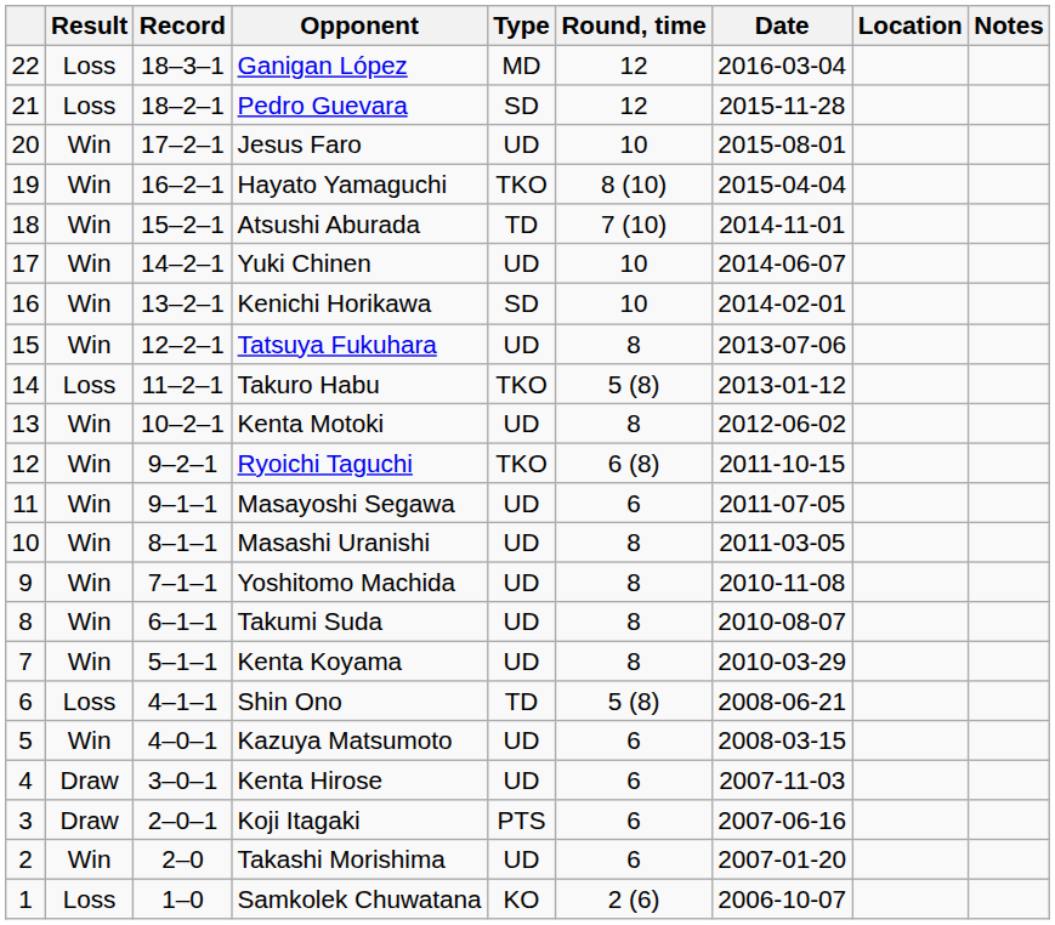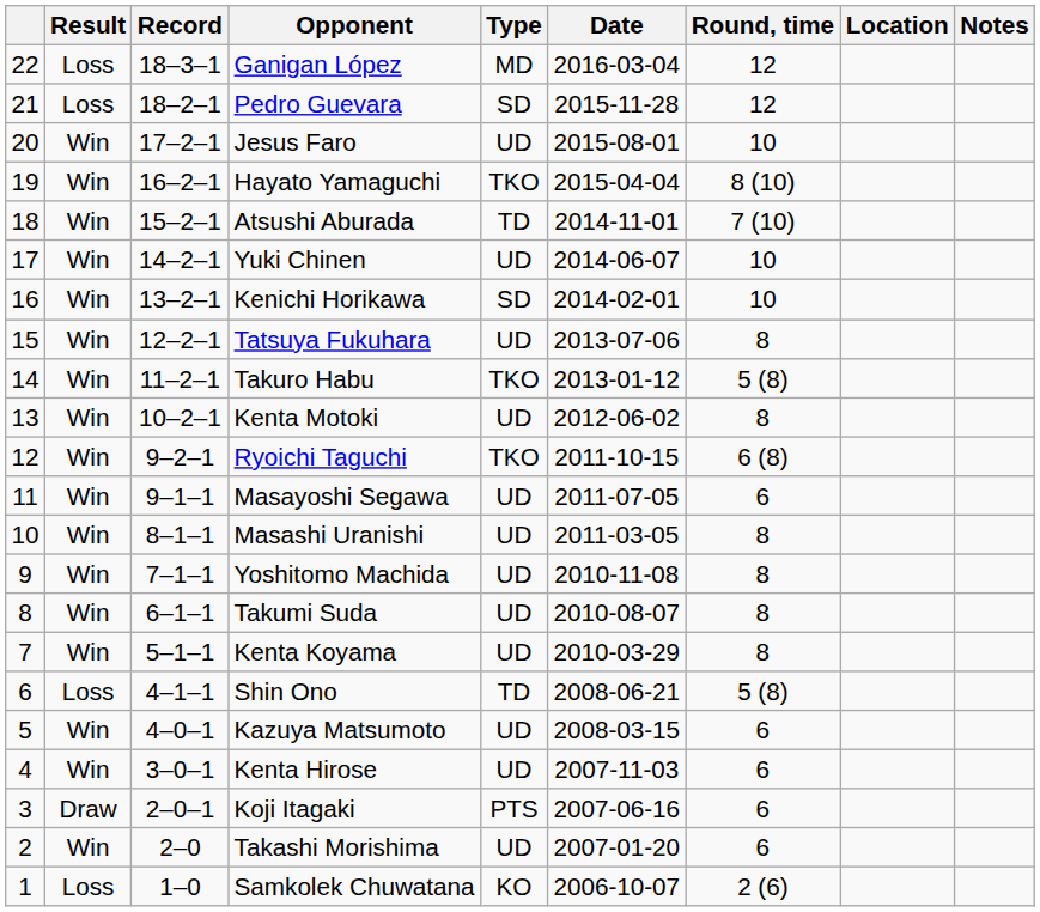 <table class="wikitable" style="text-align:center; font-size:95%">
 <tr>
 <th></th>
 <th>Result</th>
 <th>Record</th>
 <th>Opponent</th>
 <th>Type</th>
+<th>Date</th>
 <th>Round, time</th>
-<th>Date</th>
 <th>Location</th>
 <th>Notes</th>
 </tr>
 <tr>
 <td>22</td>
 <td>Loss</td>
 <td>18–3–1</td>
 <td align=left> <a href='#'>Ganigan López</a></td>
 <td>MD</td>
+<td>2016-03-04</td>
 <td>12</td>
-<td>2016-03-04</td>
 <td align=left> </td>
 <td align=left></td>
 </tr>
 <tr>
 <td>21</td>
 <td>Loss</td>
 <td>18–2–1</td>
 <td align=left> <a href='#'>Pedro Guevara</a></td>
 <td>SD</td>
+<td>2015-11-28</td>
 <td>12</td>
-<td>2015-11-28</td>
 <td align=left> </td>
 <td align=left></td>
 </tr>
 <tr>
 <td>20</td>
 <td>Win</td>
 <td>17–2–1</td>
 <td align=left> Jesus Faro</td>
 <td>UD</td>
+<td>2015-08-01</td>
 <td>10</td>
-<td>2015-08-01</td>
 <td align=left> </td>
 <td align=left></td>
 </tr>
 <tr>
 <td>19</td>
 <td>Win</td>
 <td>16–2–1</td>
 <td align=left> Hayato Yamaguchi</td>
 <td>TKO</td>
+<td>2015-04-04</td>
 <td>8 (10)</td>
-<td>2015-04-04</td>
 <td align=left> </td>
 <td align=left></td>
 </tr>
 <tr>
 <td>18</td>
 <td>Win</td>
 <td>15–2–1</td>
 <td align=left> Atsushi Aburada</td>
 <td>TD</td>
+<td>2014-11-01</td>
 <td>7 (10)</td>
-<td>2014-11-01</td>
 <td align=left> </td>
 <td align=left></td>
 </tr>
 <tr>
 <td>17</td>
 <td>Win</td>
 <td>14–2–1</td>
 <td align=left> Yuki Chinen</td>
 <td>UD</td>
+<td>2014-06-07</td>
 <td>10</td>
-<td>2014-06-07</td>
 <td align=left> </td>
 <td align=left></td>
 </tr>
 <tr>
 <td>16</td>
 <td>Win</td>
 <td>13–2–1</td>
 <td align=left> Kenichi Horikawa</td>
 <td>SD</td>
+<td>2014-02-01</td>
 <td>10</td>
-<td>2014-02-01</td>
 <td align=left> </td>
 <td align=left></td>
 </tr>
 <tr>
 <td>15</td>
 <td>Win</td>
 <td>12–2–1</td>
 <td align=left> <a href='#'>Tatsuya Fukuhara</a></td>
 <td>UD</td>
+<td>2013-07-06</td>
 <td>8</td>
-<td>2013-07-06</td>
 <td align=left> </td>
 <td align=left></td>
 </tr>
 <tr>
 <td>14</td>
-<td>Loss</td>
+<td>Win</td>
 <td>11–2–1</td>
 <td align=left> Takuro Habu</td>
 <td>TKO</td>
+<td>2013-01-12</td>
 <td>5 (8)</td>
-<td>2013-01-12</td>
 <td align=left> </td>
 <td align=left></td>
 </tr>
 <tr>
 <td>13</td>
 <td>Win</td>
 <td>10–2–1</td>
 <td align=left> Kenta Motoki</td>
 <td>UD</td>
+<td>2012-06-02</td>
 <td>8</td>
-<td>2012-06-02</td>
 <td align=left> </td>
 <td align=left></td>
 </tr>
 <tr>
 <td>12</td>
 <td>Win</td>
 <td>9–2–1</td>
 <td align=left> <a href='#'>Ryoichi Taguchi</a></td>
 <td>TKO</td>
+<td>2011-10-15</td>
 <td>6 (8)</td>
-<td>2011-10-15</td>
 <td align=left> </td>
 <td align=left></td>
 </tr>
 <tr>
 <td>11</td>
 <td>Win</td>
 <td>9–1–1</td>
 <td align=left> Masayoshi Segawa</td>
 <td>UD</td>
+<td>2011-07-05</td>
 <td>6</td>
-<td>2011-07-05</td>
 <td align=left> </td>
 <td align=left></td>
 </tr>
 <tr>
 <td>10</td>
 <td>Win</td>
 <td>8–1–1</td>
 <td align=left> Masashi Uranishi</td>
 <td>UD</td>
+<td>2011-03-05</td>
 <td>8</td>
-<td>2011-03-05</td>
 <td align=left> </td>
 <td align=left></td>
 </tr>
 <tr>
 <td>9</td>
 <td>Win</td>
 <td>7–1–1</td>
 <td align=left> Yoshitomo Machida</td>
 <td>UD</td>
+<td>2010-11-08</td>
 <td>8</td>
-<td>2010-11-08</td>
 <td align=left> </td>
 <td align=left></td>
 </tr>
 <tr>
 <td>8</td>
 <td>Win</td>
 <td>6–1–1</td>
 <td align=left> Takumi Suda</td>
 <td>UD</td>
+<td>2010-08-07</td>
 <td>8</td>
-<td>2010-08-07</td>
 <td align=left> </td>
 <td align=left></td>
 </tr>
 <tr>
 <td>7</td>
 <td>Win</td>
 <td>5–1–1</td>
 <td align=left> Kenta Koyama</td>
 <td>UD</td>
+<td>2010-03-29</td>
 <td>8</td>
-<td>2010-03-29</td>
 <td align=left> </td>
 <td align=left></td>
 </tr>
 <tr>
 <td>6</td>
 <td>Loss</td>
 <td>4–1–1</td>
 <td align=left> Shin Ono</td>
 <td>TD</td>
+<td>2008-06-21</td>
 <td>5 (8)</td>
-<td>2008-06-21</td>
 <td align=left> </td>
 <td align=left></td>
 </tr>
 <tr>
 <td>5</td>
 <td>Win</td>
 <td>4–0–1</td>
 <td align=left> Kazuya Matsumoto</td>
 <td>UD</td>
+<td>2008-03-15</td>
 <td>6</td>
-<td>2008-03-15</td>
 <td align=left> </td>
 <td align=left></td>
 </tr>
 <tr>
 <td>4</td>
-<td>Draw</td>
+<td>Win</td>
 <td>3–0–1</td>
 <td align=left> Kenta Hirose</td>
 <td>UD</td>
+<td>2007-11-03</td>
 <td>6</td>
-<td>2007-11-03</td>
 <td align=left> </td>
 <td align=left></td>
 </tr>
 <tr>
 <td>3</td>
 <td>Draw</td>
 <td>2–0–1</td>
 <td align=left> Koji Itagaki</td>
 <td>PTS</td>
+<td>2007-06-16</td>
 <td>6</td>
-<td>2007-06-16</td>
 <td align=left> </td>
 <td align=left></td>
 </tr>
 <tr>
 <td>2</td>
 <td>Win</td>
 <td>2–0</td>
 <td align=left> Takashi Morishima</td>
 <td>UD</td>
+<td>2007-01-20</td>
 <td>6</td>
-<td>2007-01-20</td>
 <td align=left> </td>
 <td align=left></td>
 </tr>
 <tr>
 <td>1</td>
 <td>Loss</td>
 <td>1–0</td>
 <td align=left> Samkolek Chuwatana</td>
 <td>KO</td>
+<td>2006-10-07</td>
 <td>2 (6)</td>
-<td>2006-10-07</td>
 <td align=left> </td>
 <td align=left></td>
 </tr>
 </table>
